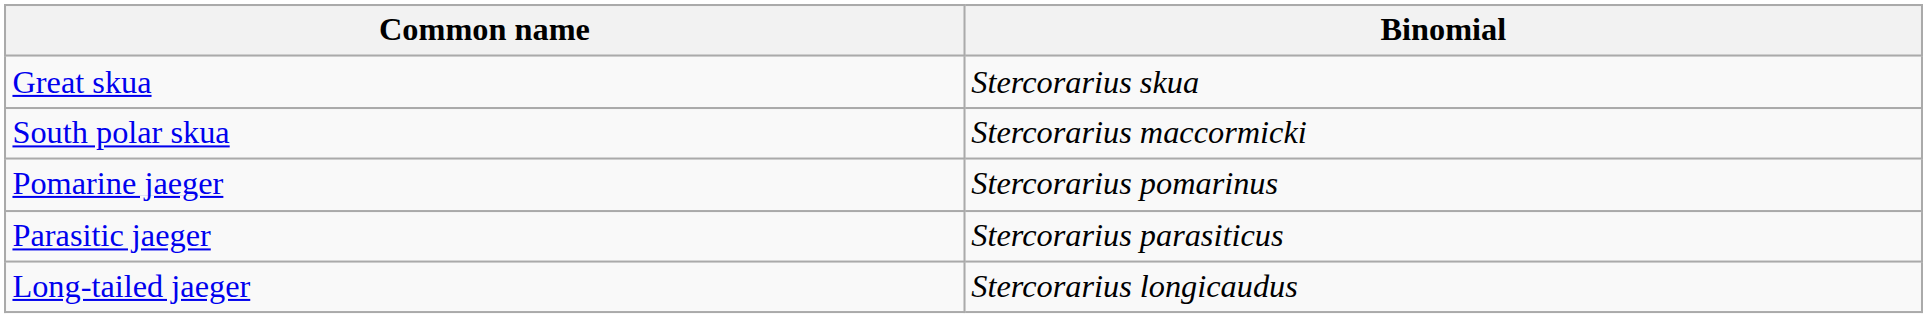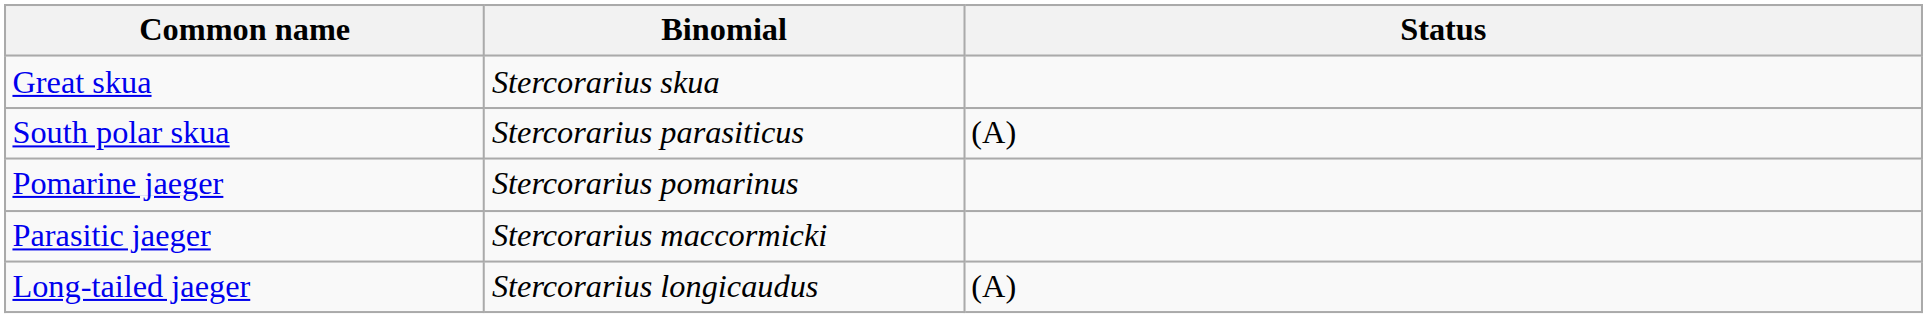 <table width=60% class="wikitable">
 <tr>
 <th width=15%>Common name</th>
 <th width=15%>Binomial</th>
+<th width=30%>Status</th>
 </tr>
 <tr>
 <td><a href='#'>Great skua</a></td>
 <td><em>Stercorarius skua</em></td>
+<td></td>
 </tr>
 <tr>
 <td><a href='#'>South polar skua</a></td>
-<td><em>Stercorarius maccormicki</em></td>
+<td><em>Stercorarius parasiticus</em></td>
+<td>(A)</td>
 </tr>
 <tr>
 <td><a href='#'>Pomarine jaeger</a></td>
 <td><em>Stercorarius pomarinus</em></td>
+<td></td>
 </tr>
 <tr>
 <td><a href='#'>Parasitic jaeger</a></td>
-<td><em>Stercorarius parasiticus</em></td>
+<td><em>Stercorarius maccormicki</em></td>
+<td></td>
 </tr>
 <tr>
 <td><a href='#'>Long-tailed jaeger</a></td>
 <td><em>Stercorarius longicaudus</em></td>
+<td>(A)</td>
 </tr>
 </table>
